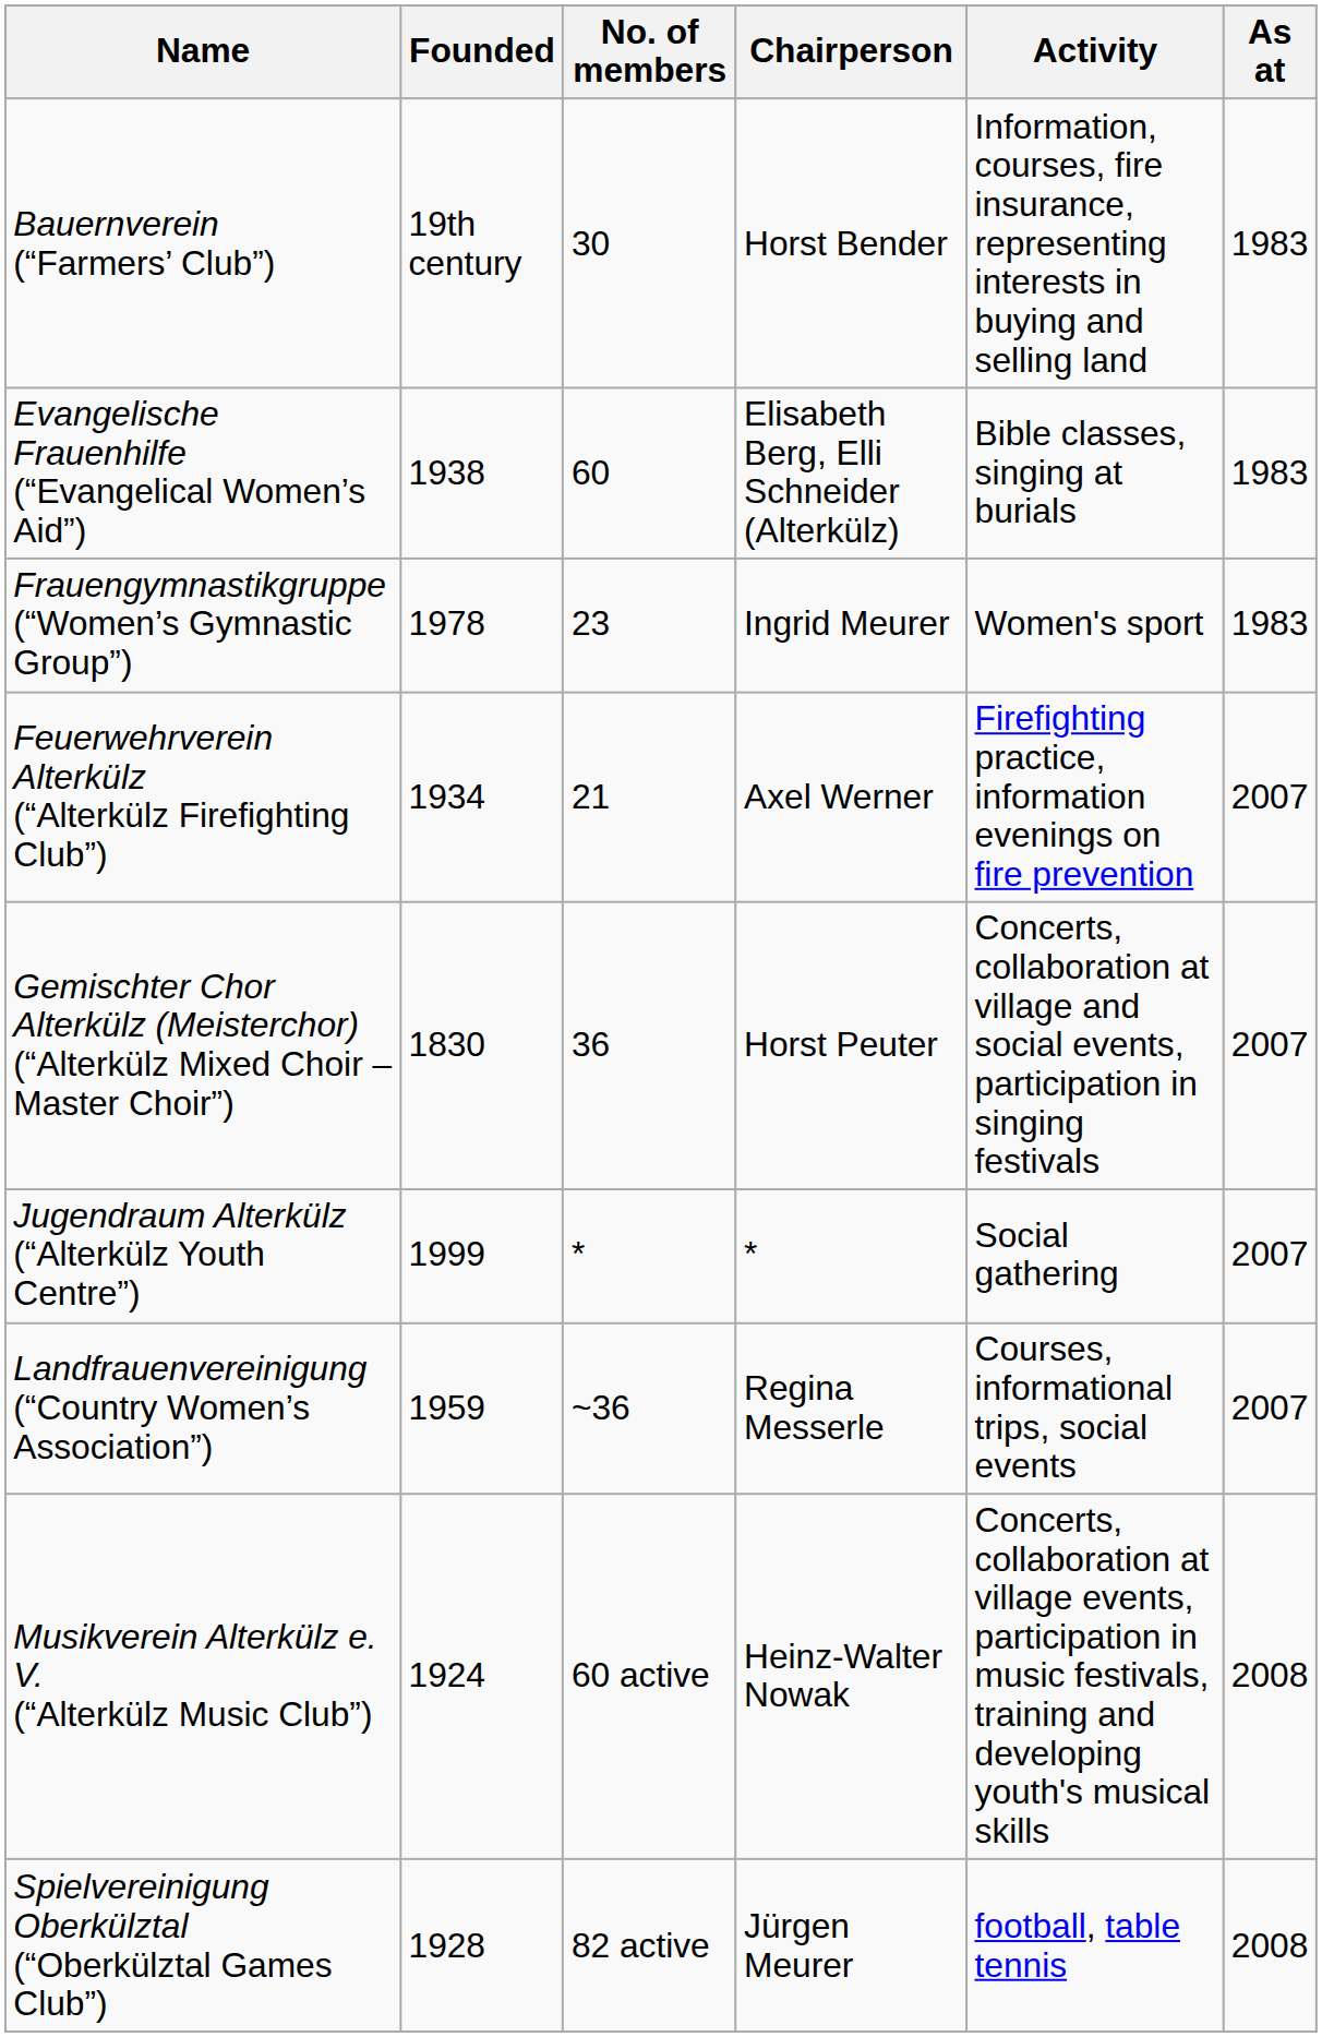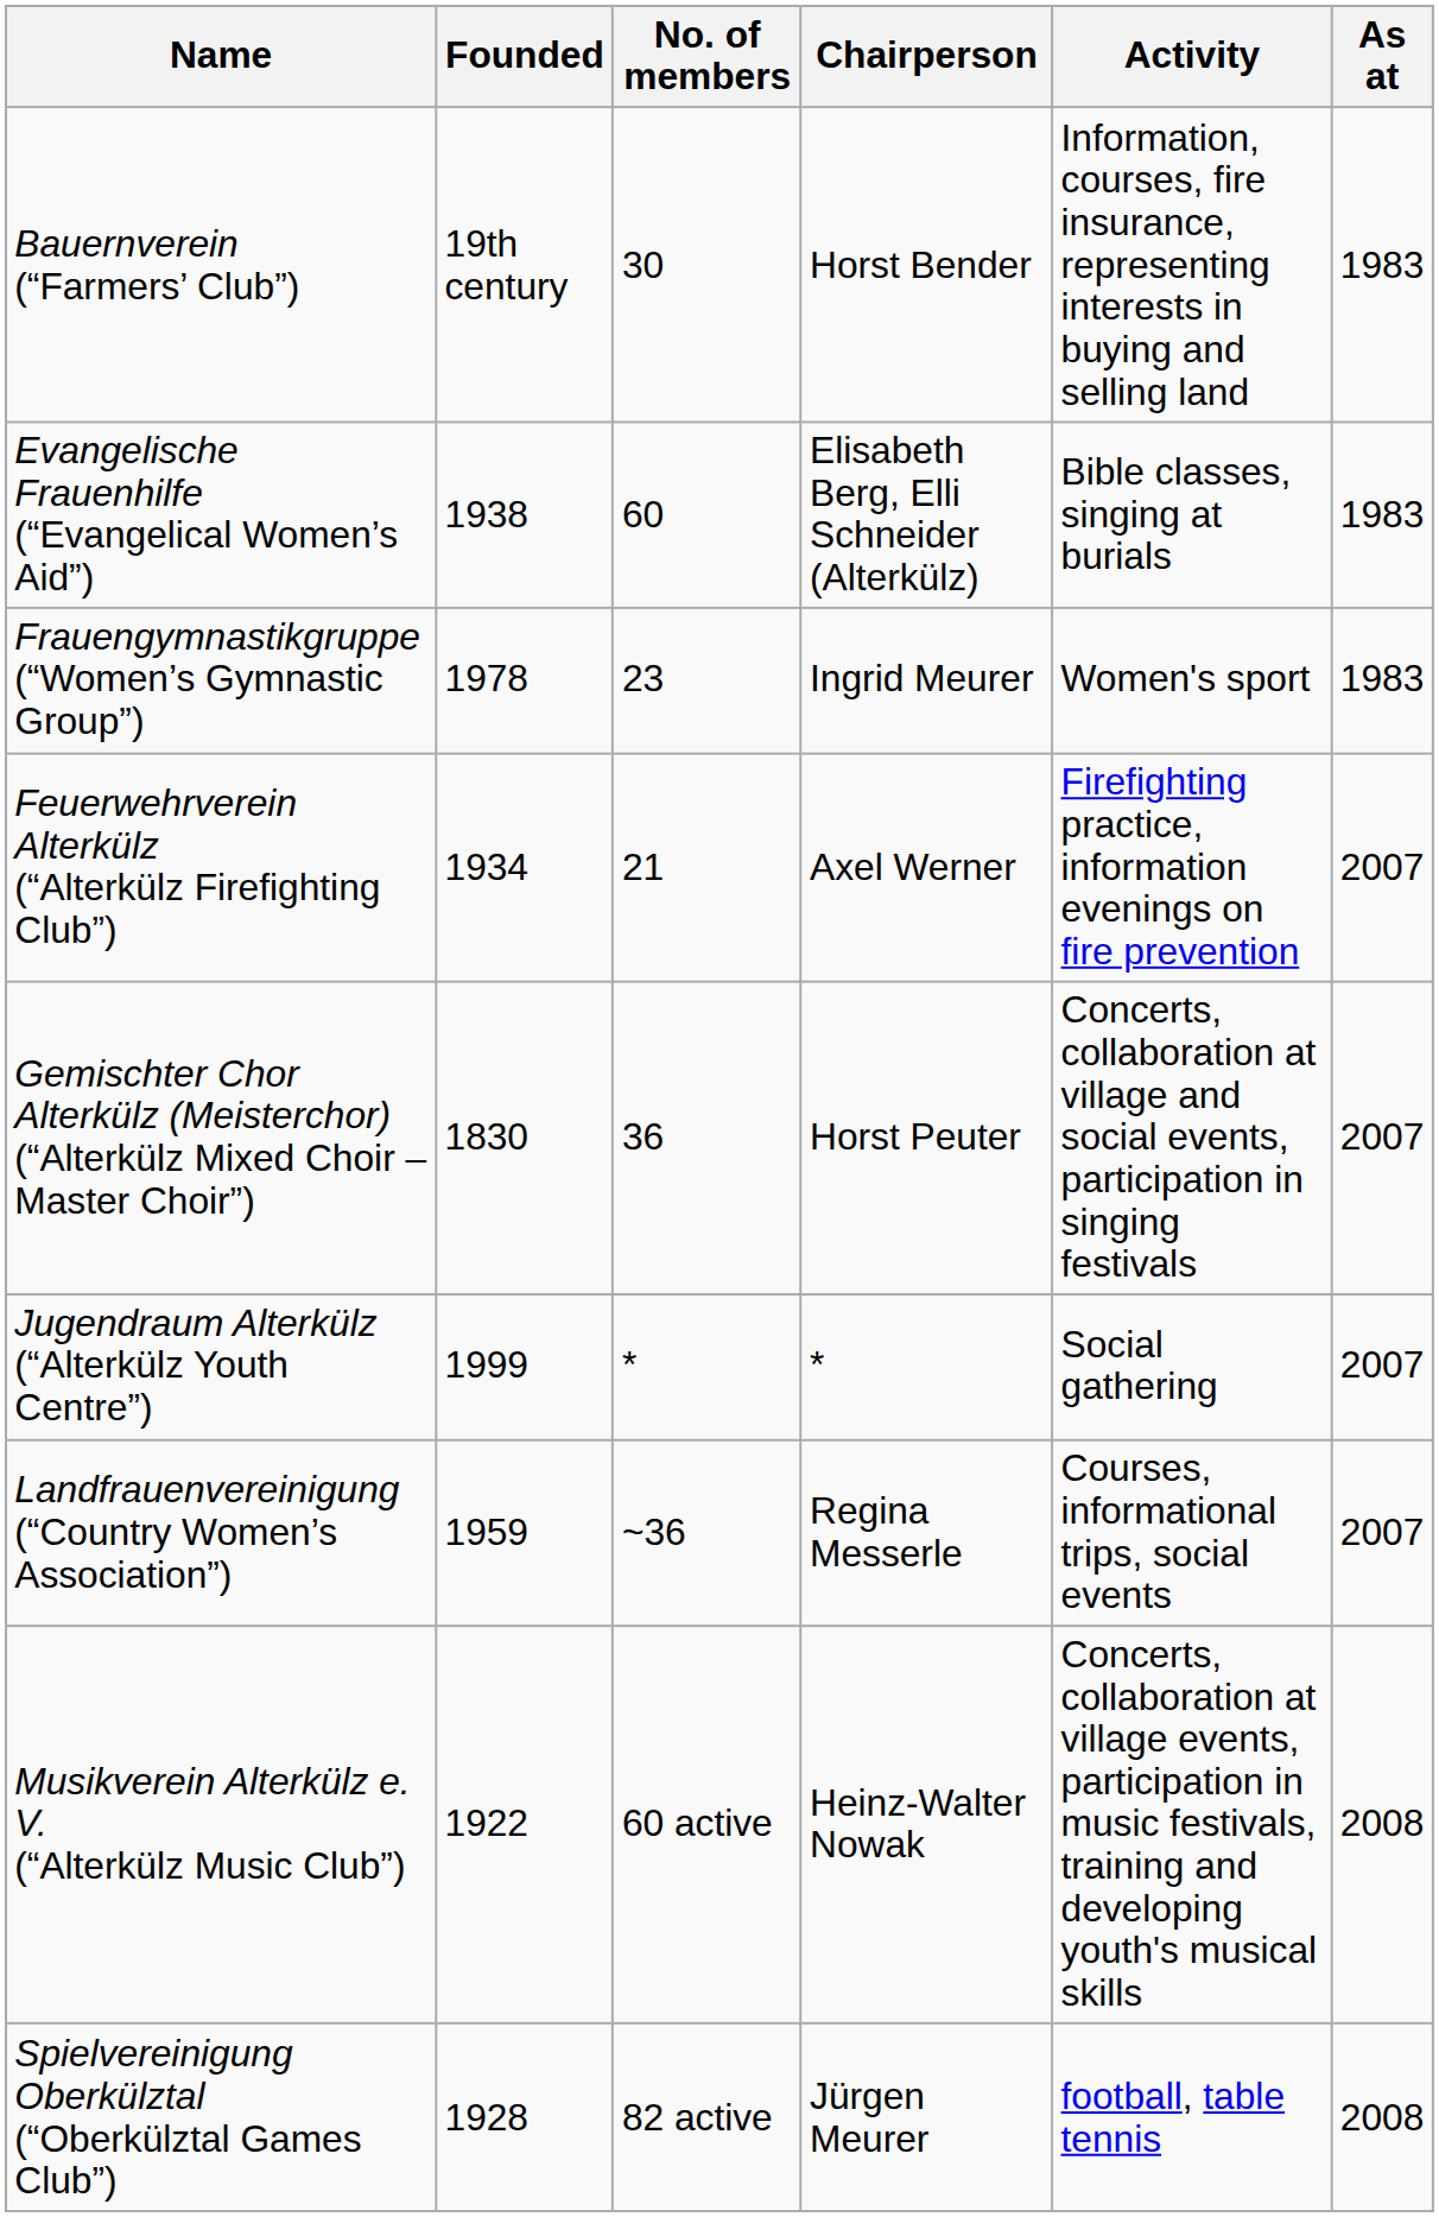 <table class="wikitable">
 <tr>
 <th>Name</th>
 <th>Founded</th>
 <th>No. of members</th>
 <th>Chairperson</th>
 <th>Activity</th>
 <th>As at</th>
 </tr>
 <tr>
 <td><em>Bauernverein</em><br>(“Farmers’ Club”)</td>
 <td>19th century</td>
 <td>30</td>
 <td>Horst Bender</td>
 <td>Information, courses, fire insurance, representing interests in buying and selling land</td>
 <td>1983</td>
 </tr>
 <tr>
 <td><em>Evangelische Frauenhilfe</em><br>(“Evangelical Women’s Aid”)</td>
 <td>1938</td>
 <td>60</td>
 <td>Elisabeth Berg, Elli Schneider (Alterkülz)</td>
 <td>Bible classes, singing at burials</td>
 <td>1983</td>
 </tr>
 <tr>
 <td><em>Frauengymnastikgruppe</em><br>(“Women’s Gymnastic Group”)</td>
 <td>1978</td>
 <td>23</td>
 <td>Ingrid Meurer</td>
 <td>Women's sport</td>
 <td>1983</td>
 </tr>
 <tr>
 <td><em>Feuerwehrverein Alterkülz</em><br>(“Alterkülz Firefighting Club”)</td>
 <td>1934</td>
 <td>21</td>
 <td>Axel Werner</td>
 <td><a href='#'>Firefighting</a> practice, information evenings on <a href='#'>fire prevention</a></td>
 <td>2007</td>
 </tr>
 <tr>
 <td><em>Gemischter Chor Alterkülz (Meisterchor)</em><br>(“Alterkülz Mixed Choir – Master Choir”)</td>
 <td>1830</td>
 <td>36</td>
 <td>Horst Peuter</td>
 <td>Concerts, collaboration at village and social events, participation in singing festivals</td>
 <td>2007</td>
 </tr>
 <tr>
 <td><em>Jugendraum Alterkülz</em><br>(“Alterkülz Youth Centre”)</td>
 <td>1999</td>
 <td>*</td>
 <td>*</td>
 <td>Social gathering</td>
 <td>2007</td>
 </tr>
 <tr>
 <td><em>Landfrauenvereinigung</em><br> (“Country Women’s Association”)</td>
 <td>1959</td>
 <td>~36</td>
 <td>Regina Messerle</td>
 <td>Courses, informational trips, social events</td>
 <td>2007</td>
 </tr>
 <tr>
 <td><em>Musikverein Alterkülz e. V.</em><br>(“Alterkülz Music Club”)</td>
-<td>1924</td>
+<td>1922</td>
 <td>60 active</td>
 <td>Heinz-Walter Nowak</td>
 <td>Concerts, collaboration at village events, participation in music festivals, training and developing youth's musical skills</td>
 <td>2008</td>
 </tr>
 <tr>
 <td><em>Spielvereinigung Oberkülztal</em><br>(“Oberkülztal Games Club”)</td>
 <td>1928</td>
 <td>82 active</td>
 <td>Jürgen Meurer</td>
 <td><a href='#'>football</a>, <a href='#'>table tennis</a></td>
 <td>2008</td>
 </tr>
 <tr>
 </tr>
 </table>
